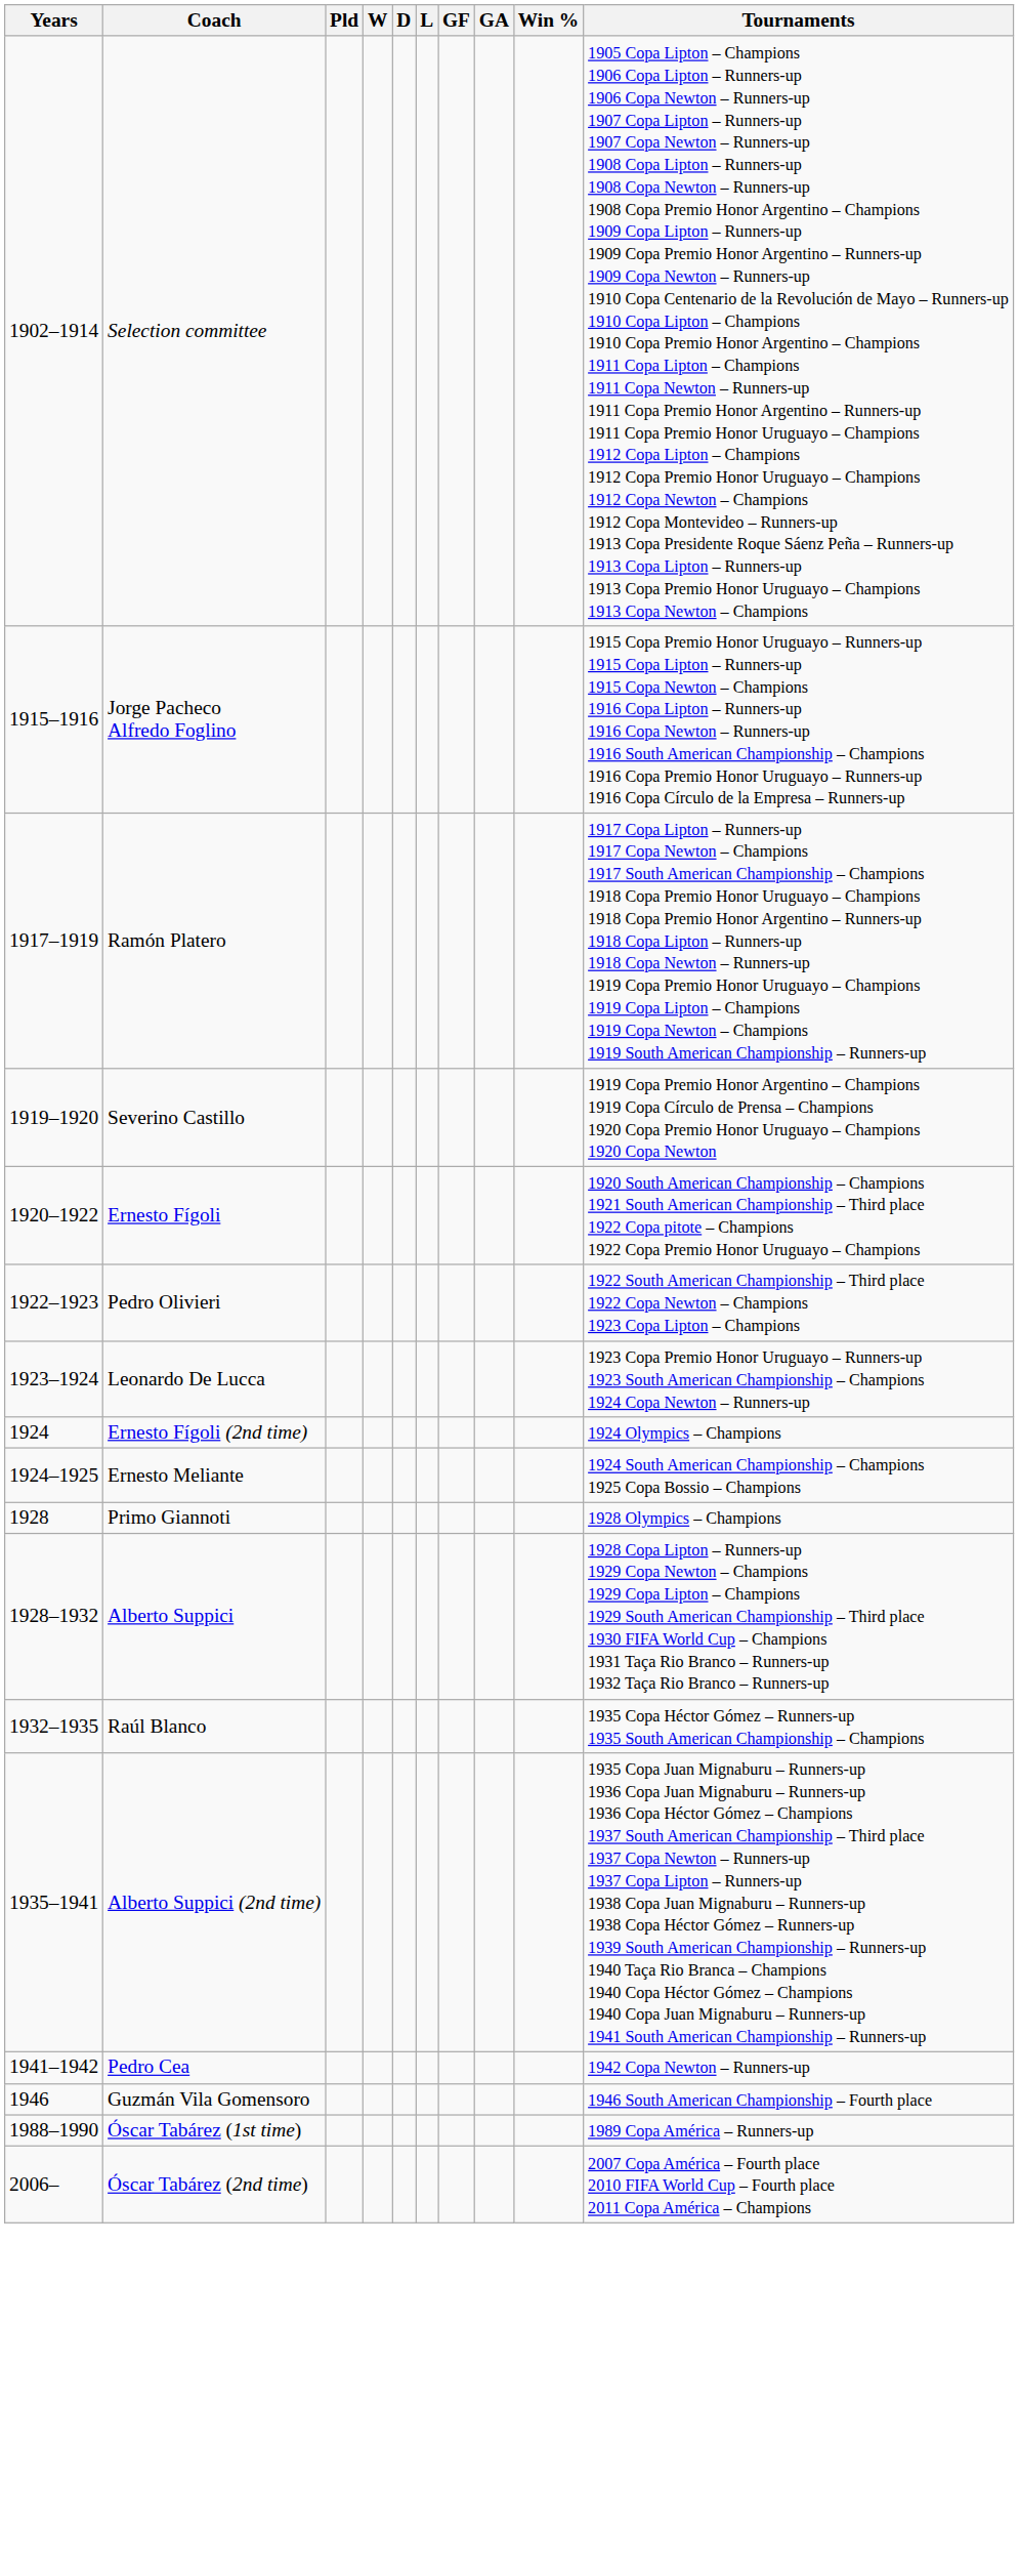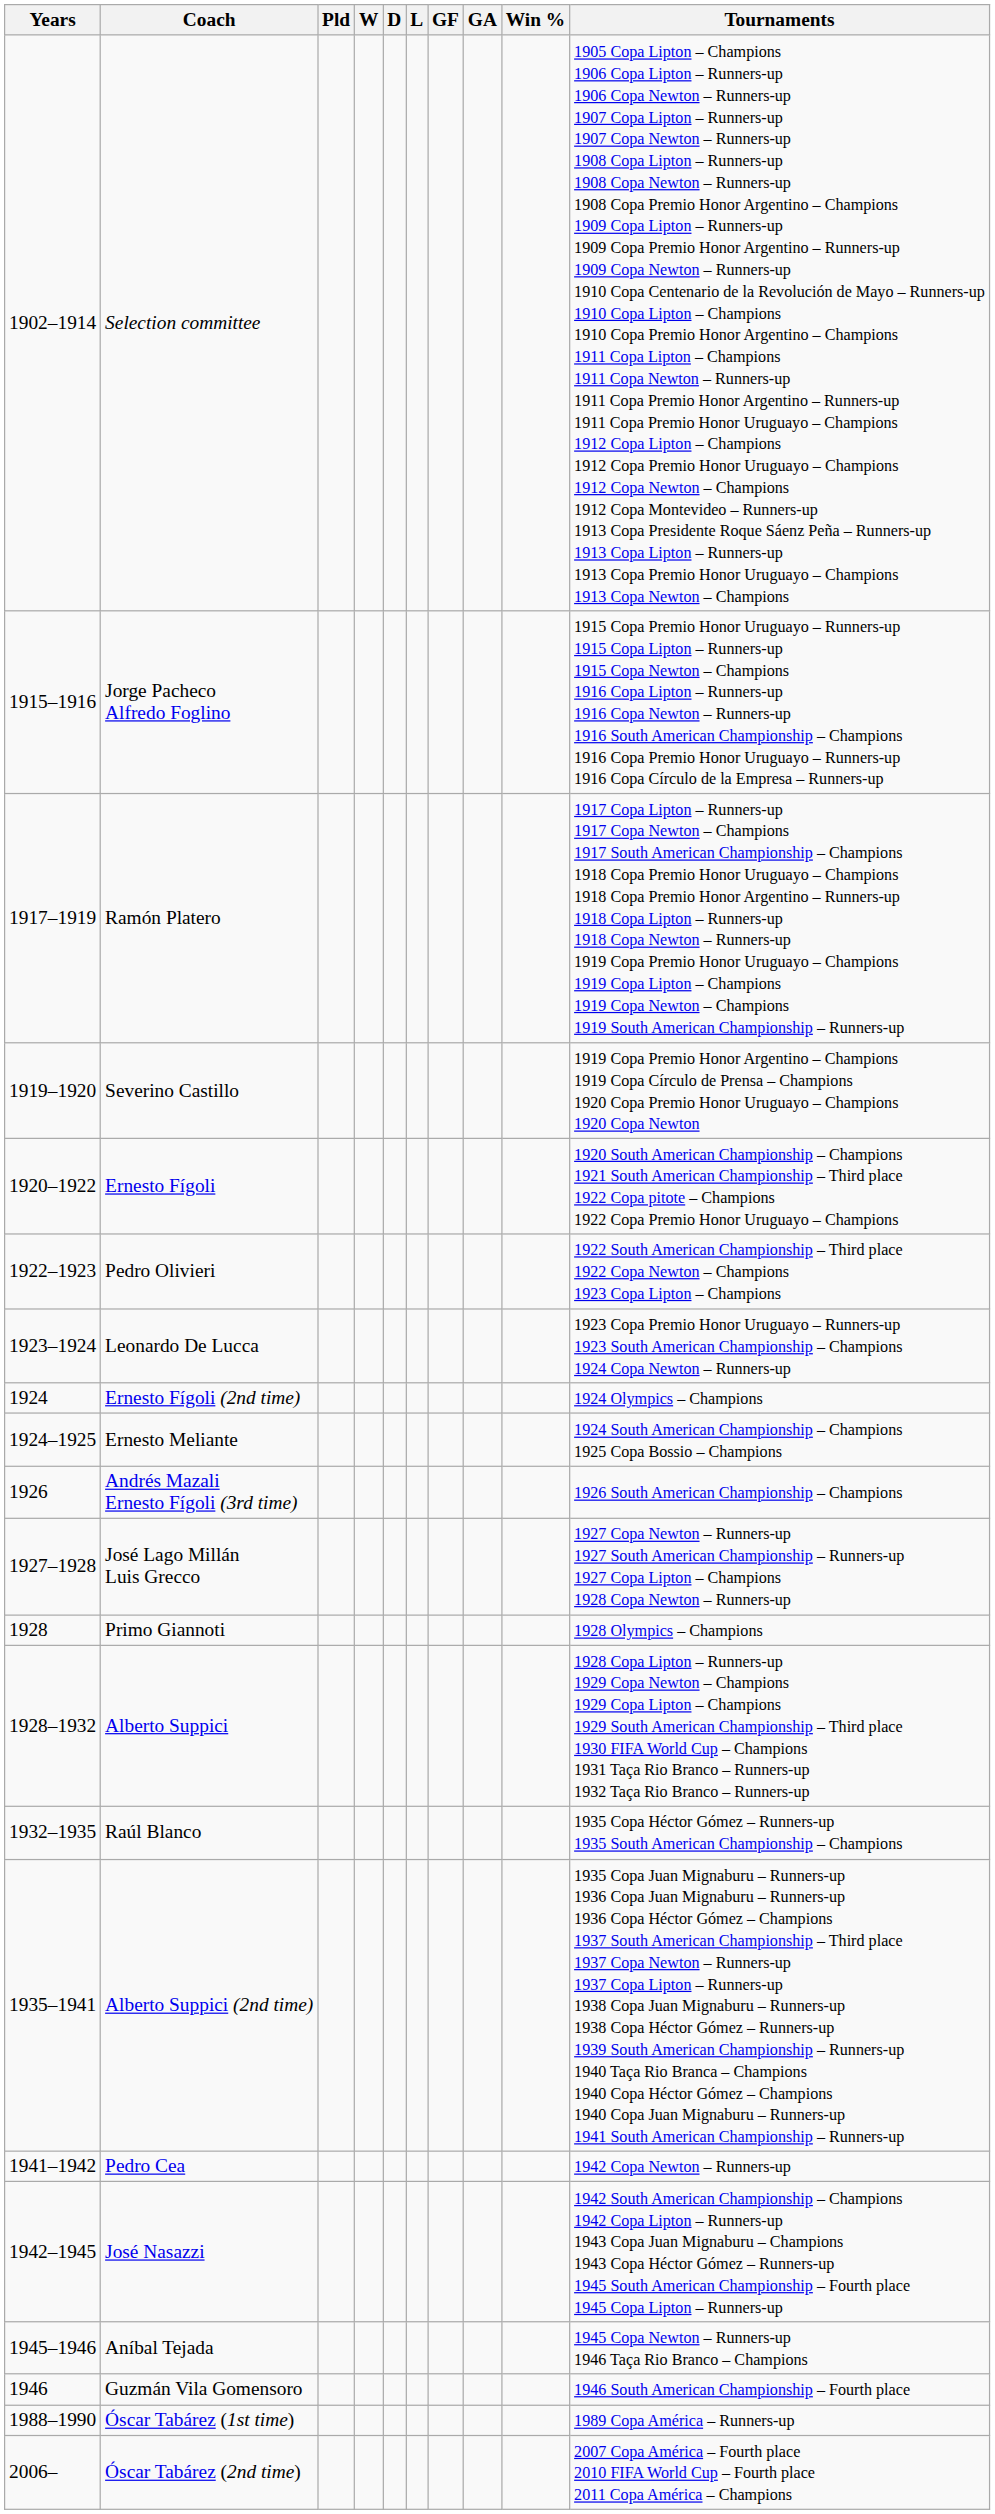 <table class="wikitable collapsible collapsed">
 <tr>
 <th>Years</th>
 <th>Coach</th>
 <th>Pld</th>
 <th>W</th>
 <th>D</th>
 <th>L</th>
 <th>GF</th>
 <th>GA</th>
 <th>Win %</th>
 <th class="unsortable">Tournaments</th>
 </tr>
 <tr>
 <td>1902–1914</td>
 <td align="left"><em>Selection committee</em></td>
 <td></td>
 <td></td>
 <td></td>
 <td></td>
 <td></td>
 <td></td>
 <td></td>
 <td><small> <a href='#'>1905 Copa Lipton</a> – Champions <br>  <a href='#'>1906 Copa Lipton</a> – Runners-up <br>  <a href='#'>1906 Copa Newton</a> – Runners-up <br>  <a href='#'>1907 Copa Lipton</a> – Runners-up <br>  <a href='#'>1907 Copa Newton</a> – Runners-up <br>  <a href='#'>1908 Copa Lipton</a> – Runners-up <br>  <a href='#'>1908 Copa Newton</a> – Runners-up <br>  1908 Copa Premio Honor Argentino – Champions <br>  <a href='#'>1909 Copa Lipton</a> – Runners-up <br>  1909 Copa Premio Honor Argentino – Runners-up <br>  <a href='#'>1909 Copa Newton</a> – Runners-up <br>  1910 Copa Centenario de la Revolución de Mayo – Runners-up <br>  <a href='#'>1910 Copa Lipton</a> – Champions <br>  1910 Copa Premio Honor Argentino – Champions <br>  <a href='#'>1911 Copa Lipton</a> – Champions <br>  <a href='#'>1911 Copa Newton</a> – Runners-up <br>  1911 Copa Premio Honor Argentino – Runners-up <br>  1911 Copa Premio Honor Uruguayo – Champions <br>  <a href='#'>1912 Copa Lipton</a> – Champions <br>  1912 Copa Premio Honor Uruguayo – Champions <br>  <a href='#'>1912 Copa Newton</a> – Champions <br>  1912 Copa Montevideo – Runners-up <br>  1913 Copa Presidente Roque Sáenz Peña – Runners-up <br>  <a href='#'>1913 Copa Lipton</a> – Runners-up <br>  1913 Copa Premio Honor Uruguayo – Champions <br>  <a href='#'>1913 Copa Newton</a> – Champions</small></td>
 </tr>
 <tr>
 <td>1915–1916</td>
 <td align="left"> Jorge Pacheco <br>  <a href='#'>Alfredo Foglino</a></td>
 <td></td>
 <td></td>
 <td></td>
 <td></td>
 <td></td>
 <td></td>
 <td></td>
 <td><small> 1915 Copa Premio Honor Uruguayo – Runners-up <br>  <a href='#'>1915 Copa Lipton</a> – Runners-up <br>  <a href='#'>1915 Copa Newton</a> – Champions <br>  <a href='#'>1916 Copa Lipton</a> – Runners-up <br>  <a href='#'>1916 Copa Newton</a> – Runners-up <br>  <a href='#'>1916 South American Championship</a> – Champions <br>  1916 Copa Premio Honor Uruguayo – Runners-up <br>  1916 Copa Círculo de la Empresa – Runners-up</small></td>
 </tr>
 <tr>
 <td>1917–1919</td>
 <td align="left"> Ramón Platero</td>
 <td></td>
 <td></td>
 <td></td>
 <td></td>
 <td></td>
 <td></td>
 <td></td>
 <td><small> <a href='#'>1917 Copa Lipton</a> – Runners-up <br>  <a href='#'>1917 Copa Newton</a> – Champions <br>  <a href='#'>1917 South American Championship</a> – Champions <br>  1918 Copa Premio Honor Uruguayo – Champions <br>  1918 Copa Premio Honor Argentino – Runners-up <br>  <a href='#'>1918 Copa Lipton</a> – Runners-up <br>  <a href='#'>1918 Copa Newton</a> – Runners-up <br>  1919 Copa Premio Honor Uruguayo – Champions <br>  <a href='#'>1919 Copa Lipton</a> – Champions <br>  <a href='#'>1919 Copa Newton</a> – Champions <br>  <a href='#'>1919 South American Championship</a> – Runners-up</small></td>
 </tr>
 <tr>
 <td>1919–1920</td>
 <td align="left"> Severino Castillo</td>
 <td></td>
 <td></td>
 <td></td>
 <td></td>
 <td></td>
 <td></td>
 <td></td>
 <td><small> 1919 Copa Premio Honor Argentino – Champions <br>  1919 Copa Círculo de Prensa – Champions <br>  1920 Copa Premio Honor Uruguayo – Champions <br>  <a href='#'>1920 Copa Newton</a></small></td>
 </tr>
 <tr>
 <td>1920–1922</td>
 <td align="left"> <a href='#'>Ernesto Fígoli</a></td>
 <td></td>
 <td></td>
 <td></td>
 <td></td>
 <td></td>
 <td></td>
 <td></td>
 <td><small> <a href='#'>1920 South American Championship</a> – Champions <br>  <a href='#'>1921 South American Championship</a> – Third place <br>  <a href='#'>1922 Copa pitote</a> – Champions <br>  1922 Copa Premio Honor Uruguayo – Champions</small></td>
 </tr>
 <tr>
 <td>1922–1923</td>
 <td align="left"> Pedro Olivieri</td>
 <td></td>
 <td></td>
 <td></td>
 <td></td>
 <td></td>
 <td></td>
 <td></td>
 <td><small> <a href='#'>1922 South American Championship</a> – Third place <br>  <a href='#'>1922 Copa Newton</a> – Champions <br>  <a href='#'>1923 Copa Lipton</a> – Champions</small></td>
 </tr>
 <tr>
 <td>1923–1924</td>
 <td align="left"> Leonardo De Lucca</td>
 <td></td>
 <td></td>
 <td></td>
 <td></td>
 <td></td>
 <td></td>
 <td></td>
 <td><small> 1923 Copa Premio Honor Uruguayo – Runners-up <br>  <a href='#'>1923 South American Championship</a> – Champions <br>  <a href='#'>1924 Copa Newton</a> – Runners-up</small></td>
 </tr>
 <tr>
 <td>1924</td>
 <td style="text-align:left;"> <a href='#'>Ernesto Fígoli</a> <em>(2nd time)</em></td>
 <td></td>
 <td></td>
 <td></td>
 <td></td>
 <td></td>
 <td></td>
 <td></td>
 <td><small> <a href='#'>1924 Olympics</a> – Champions</small></td>
 </tr>
 <tr>
 <td>1924–1925</td>
 <td align="left"> Ernesto Meliante</td>
 <td></td>
 <td></td>
 <td></td>
 <td></td>
 <td></td>
 <td></td>
 <td></td>
 <td><small> <a href='#'>1924 South American Championship</a> – Champions <br>  1925 Copa Bossio – Champions</small></td>
 </tr>
 <tr>
+<td>1926</td>
+<td style="text-align:left;"> <a href='#'>Andrés Mazali</a> <br>  <a href='#'>Ernesto Fígoli</a> <em>(3rd time)</em></td>
+<td></td>
+<td></td>
+<td></td>
+<td></td>
+<td></td>
+<td></td>
+<td></td>
+<td><small> <a href='#'>1926 South American Championship</a> – Champions</small></td>
+</tr>
+<tr>
+<td>1927–1928</td>
+<td style="text-align:left;"> José Lago Millán <br>  Luis Grecco</td>
+<td></td>
+<td></td>
+<td></td>
+<td></td>
+<td></td>
+<td></td>
+<td></td>
+<td><small> <a href='#'>1927 Copa Newton</a> – Runners-up <br>  <a href='#'>1927 South American Championship</a> – Runners-up <br>  <a href='#'>1927 Copa Lipton</a> – Champions <br>  <a href='#'>1928 Copa Newton</a> – Runners-up</small></td>
+</tr>
+<tr>
 <td>1928</td>
 <td style="text-align:left;"> Primo Giannoti</td>
 <td></td>
 <td></td>
 <td></td>
 <td></td>
 <td></td>
 <td></td>
 <td></td>
 <td><small> <a href='#'>1928 Olympics</a> – Champions</small></td>
 </tr>
 <tr>
 <td>1928–1932</td>
 <td style="text-align:left;"> <a href='#'>Alberto Suppici</a></td>
 <td></td>
 <td></td>
 <td></td>
 <td></td>
 <td></td>
 <td></td>
 <td></td>
 <td><small> <a href='#'>1928 Copa Lipton</a> – Runners-up <br>  <a href='#'>1929 Copa Newton</a> – Champions <br>  <a href='#'>1929 Copa Lipton</a> – Champions <br>  <a href='#'>1929 South American Championship</a> – Third place <br>  <a href='#'>1930 FIFA World Cup</a> – Champions <br>  1931 Taça Rio Branco – Runners-up <br>  1932 Taça Rio Branco – Runners-up</small></td>
 </tr>
 <tr>
 <td>1932–1935</td>
 <td style="text-align:left;"> Raúl Blanco</td>
 <td></td>
 <td></td>
 <td></td>
 <td></td>
 <td></td>
 <td></td>
 <td></td>
 <td><small> 1935 Copa Héctor Gómez – Runners-up <br>  <a href='#'>1935 South American Championship</a> – Champions</small></td>
 </tr>
 <tr>
 <td>1935–1941</td>
 <td style="text-align:left;"> <a href='#'>Alberto Suppici</a> <em>(2nd time)</em></td>
 <td></td>
 <td></td>
 <td></td>
 <td></td>
 <td></td>
 <td></td>
 <td></td>
 <td><small> 1935 Copa Juan Mignaburu – Runners-up <br>  1936 Copa Juan Mignaburu – Runners-up <br>  1936 Copa Héctor Gómez – Champions <br>  <a href='#'>1937 South American Championship</a> – Third place <br>  <a href='#'>1937 Copa Newton</a> – Runners-up <br>  <a href='#'>1937 Copa Lipton</a> – Runners-up <br>  1938 Copa Juan Mignaburu – Runners-up <br>  1938 Copa Héctor Gómez – Runners-up <br>  <a href='#'>1939 South American Championship</a> – Runners-up <br>  1940 Taça Rio Branca – Champions <br>  1940 Copa Héctor Gómez – Champions <br>  1940 Copa Juan Mignaburu – Runners-up <br>  <a href='#'>1941 South American Championship</a> – Runners-up</small></td>
 </tr>
 <tr>
 <td>1941–1942</td>
 <td style="text-align:left;"> <a href='#'>Pedro Cea</a></td>
 <td></td>
 <td></td>
 <td></td>
 <td></td>
 <td></td>
 <td></td>
 <td></td>
 <td><small> <a href='#'>1942 Copa Newton</a> – Runners-up</small></td>
 </tr>
 <tr>
+<td>1942–1945</td>
+<td style="text-align:left;"> <a href='#'>José Nasazzi</a></td>
+<td></td>
+<td></td>
+<td></td>
+<td></td>
+<td></td>
+<td></td>
+<td></td>
+<td><small> <a href='#'>1942 South American Championship</a> – Champions <br>  <a href='#'>1942 Copa Lipton</a> – Runners-up <br>  1943 Copa Juan Mignaburu – Champions <br>  1943 Copa Héctor Gómez – Runners-up <br> <a href='#'>1945 South American Championship</a> – Fourth place <br>  <a href='#'>1945 Copa Lipton</a> – Runners-up</small></td>
+</tr>
+<tr>
+<td>1945–1946</td>
+<td style="text-align:left;"> Aníbal Tejada</td>
+<td></td>
+<td></td>
+<td></td>
+<td></td>
+<td></td>
+<td></td>
+<td></td>
+<td><small> <a href='#'>1945 Copa Newton</a> – Runners-up <br>  1946 Taça Rio Branco – Champions</small></td>
+</tr>
+<tr>
 <td>1946</td>
 <td style="text-align:left;"> Guzmán Vila Gomensoro</td>
 <td></td>
 <td></td>
 <td></td>
 <td></td>
 <td></td>
 <td></td>
 <td></td>
 <td><small><a href='#'>1946 South American Championship</a> – Fourth place</small></td>
 </tr>
 <tr>
 <td>1988–1990</td>
 <td style="text-align:left;"> <a href='#'>Óscar Tabárez</a> (<em>1st time</em>)</td>
 <td></td>
 <td></td>
 <td></td>
 <td></td>
 <td></td>
 <td></td>
 <td></td>
 <td><small> <a href='#'>1989 Copa América</a> – Runners-up</small></td>
 </tr>
 <tr>
 <td>2006–</td>
 <td style="text-align:left;"> <a href='#'>Óscar Tabárez</a> (<em>2nd time</em>)</td>
 <td></td>
 <td></td>
 <td></td>
 <td></td>
 <td></td>
 <td></td>
 <td></td>
 <td><small><a href='#'>2007 Copa América</a> – Fourth place</small> <br> <small><a href='#'>2010 FIFA World Cup</a> – Fourth place <br>  <a href='#'>2011 Copa América</a> – Champions</small></td>
 </tr>
 </table>
